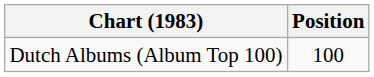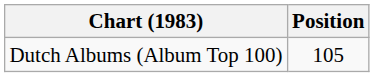 <table class="wikitable">
 <tr>
 <th>Chart (1983)</th>
 <th>Position</th>
 </tr>
 <tr>
 <td>Dutch Albums (Album Top 100)</td>
-<td style="text-align:center;">100</td>
+<td style="text-align:center;">105</td>
 </tr>
 </table>
